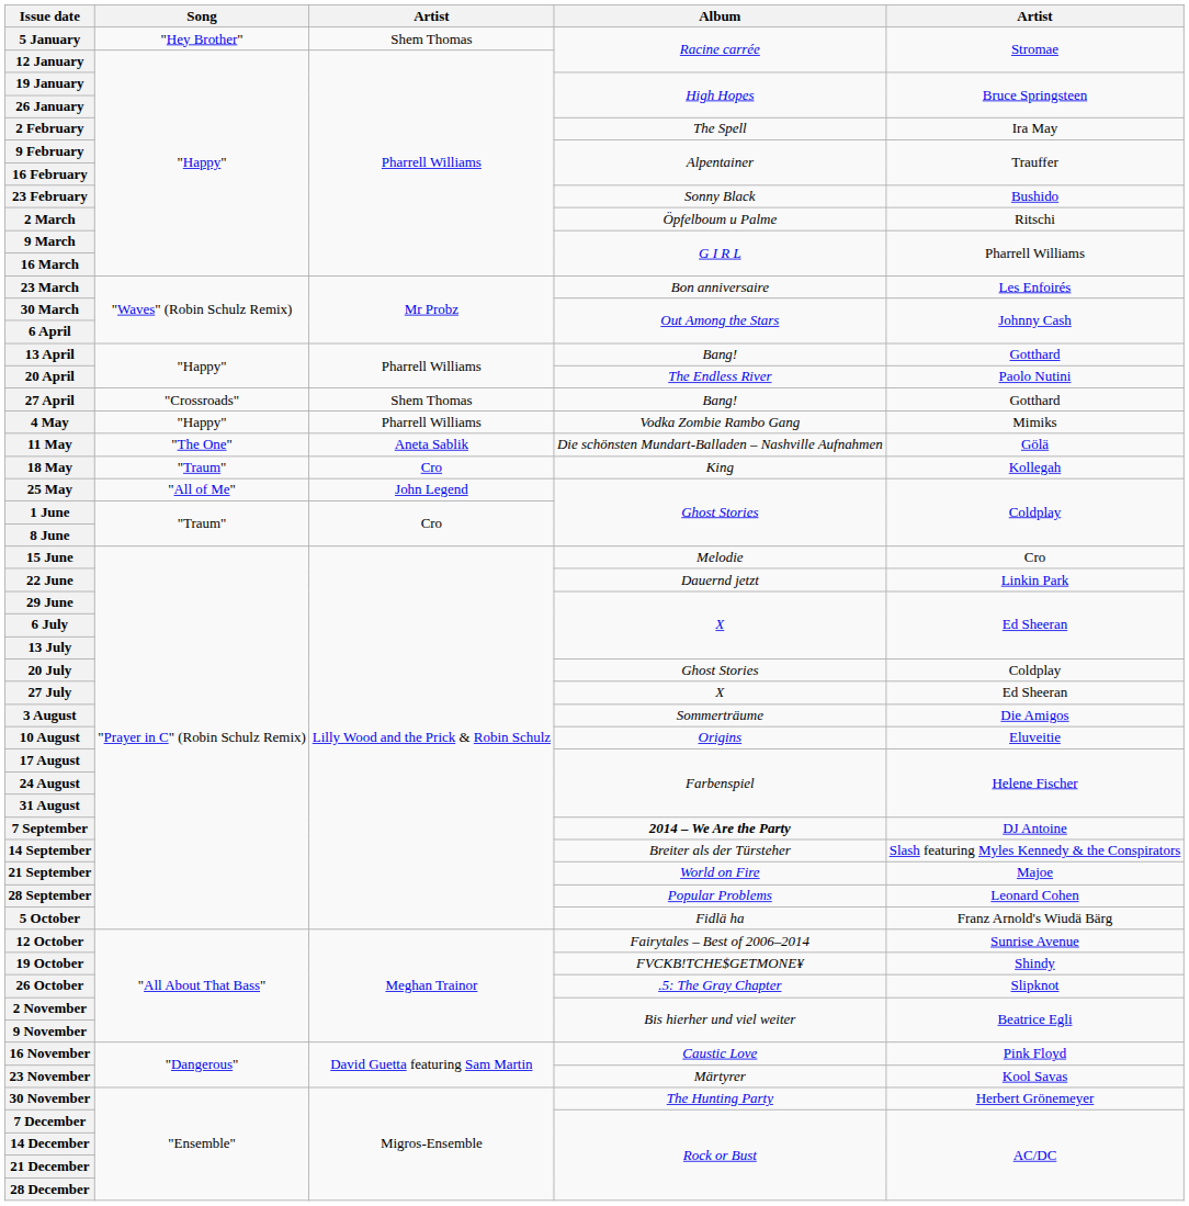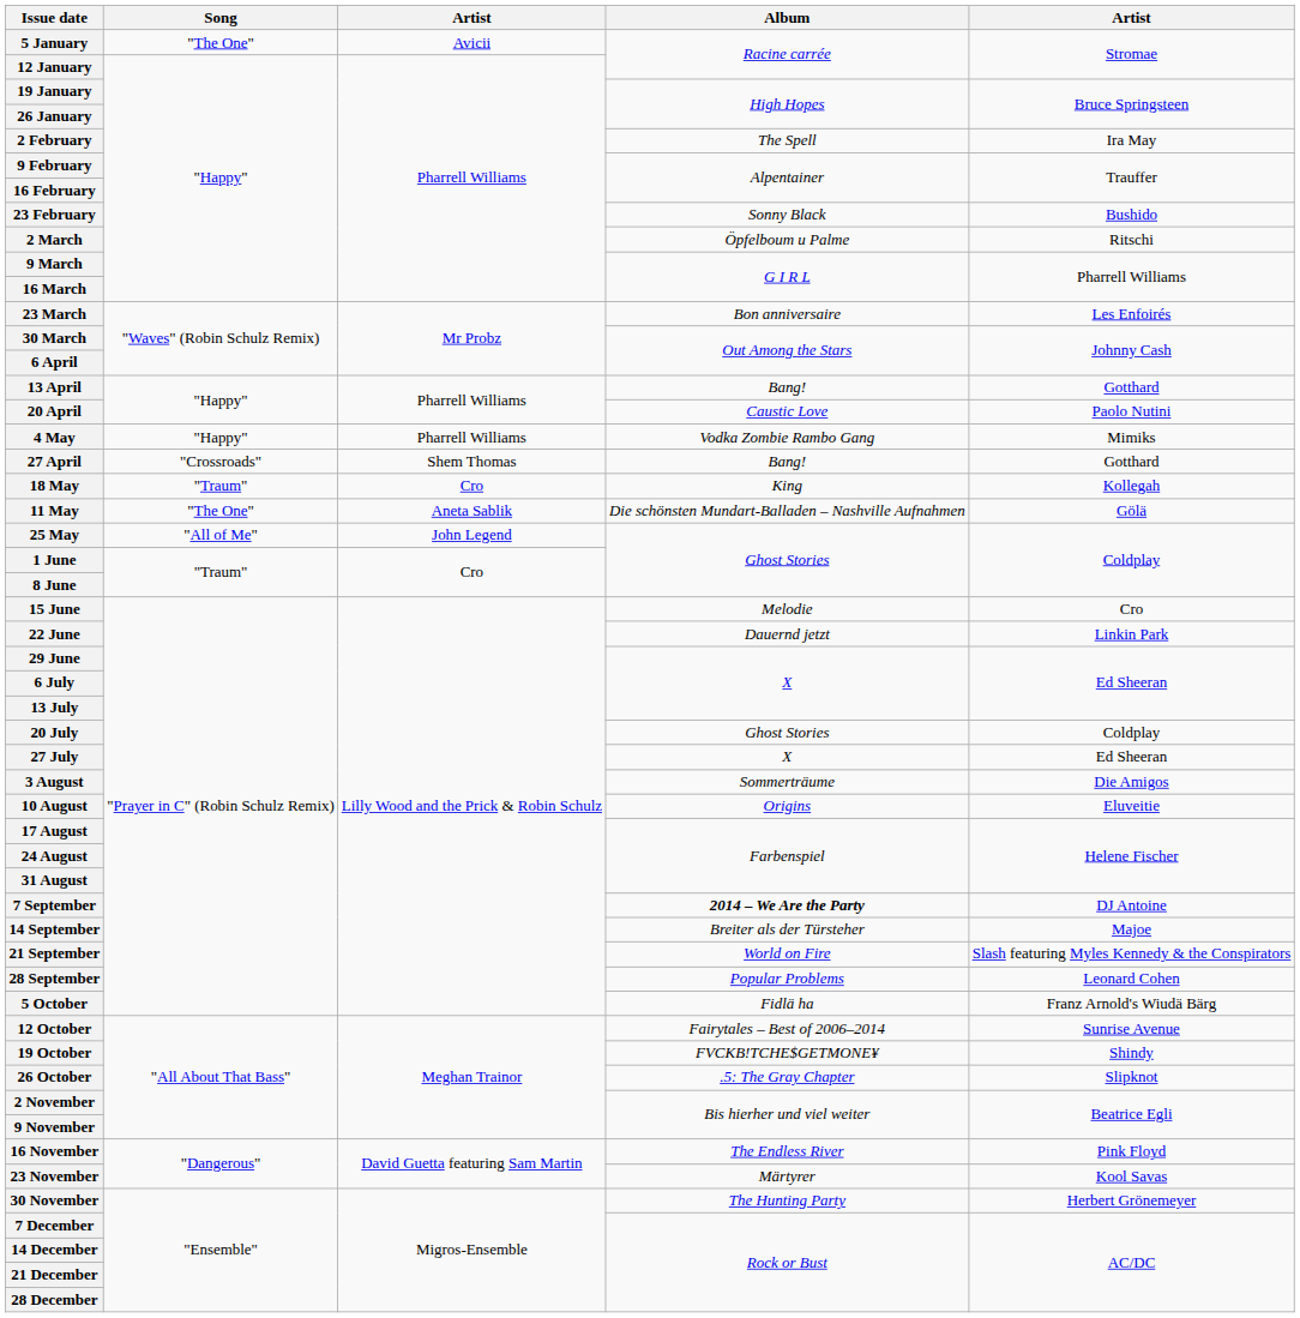 <table class="wikitable plainrowheaders" style="text-align:center">
 <tr>
 <th scope="col">Issue date</th>
 <th scope="col">Song</th>
 <th scope="col">Artist</th>
 <th scope="col">Album</th>
 <th scope="col">Artist</th>
 </tr>
 <tr>
 <th scope="row">5 January</th>
-<td>"<a href='#'>Hey Brother</a>"</td>
-<td rowspan=1>Shem Thomas</td>
+<td rowspan=1>"<a href='#'>The One</a>"</td>
+<td><a href='#'>Avicii</a></td>
 <td rowspan=2><em><a href='#'>Racine carrée</a></em></td>
 <td rowspan=2><a href='#'>Stromae</a></td>
 </tr>
 <tr>
 <th scope="row">12 January</th>
 <td rowspan=10>"<a href='#'>Happy</a>"</td>
 <td rowspan=10><a href='#'>Pharrell Williams</a></td>
 </tr>
 <tr>
 <th scope="row">19 January</th>
 <td rowspan=2><em><a href='#'>High Hopes</a></em></td>
 <td rowspan=2><a href='#'>Bruce Springsteen</a></td>
 </tr>
 <tr>
 <th scope="row">26 January</th>
 </tr>
 <tr>
 <th scope="row">2 February</th>
 <td><em>The Spell</em></td>
 <td>Ira May</td>
 </tr>
 <tr>
 <th scope="row">9 February</th>
 <td rowspan=2><em>Alpentainer</em></td>
 <td rowspan=2>Trauffer</td>
 </tr>
 <tr>
 <th scope="row">16 February</th>
 </tr>
 <tr>
 <th scope="row">23 February</th>
 <td rowspan=1><em>Sonny Black</em></td>
 <td rowspan=1><a href='#'>Bushido</a></td>
 </tr>
 <tr>
 <th scope="row">2 March</th>
 <td rowspan=1><em>Öpfelboum u Palme</em></td>
 <td rowspan=1>Ritschi</td>
 </tr>
 <tr>
 <th scope="row">9 March</th>
 <td rowspan=2><em><a href='#'>G I R L</a></em></td>
 <td rowspan=2>Pharrell Williams</td>
 </tr>
 <tr>
 <th scope="row">16 March</th>
 </tr>
 <tr>
 <th scope="row">23 March</th>
 <td rowspan=3>"<a href='#'>Waves</a>" (Robin Schulz Remix)</td>
 <td rowspan=3><a href='#'>Mr Probz</a></td>
 <td><em>Bon anniversaire</em></td>
 <td><a href='#'>Les Enfoirés</a></td>
 </tr>
 <tr>
 <th scope="row">30 March</th>
 <td rowspan=2><em><a href='#'>Out Among the Stars</a></em></td>
 <td rowspan=2><a href='#'>Johnny Cash</a></td>
 </tr>
 <tr>
 <th scope="row">6 April</th>
 </tr>
 <tr>
 <th scope="row">13 April</th>
 <td rowspan=2>"Happy"</td>
 <td rowspan=2>Pharrell Williams</td>
 <td><em>Bang!</em></td>
 <td rowspan=1><a href='#'>Gotthard</a></td>
 </tr>
 <tr>
 <th scope="row">20 April</th>
-<td rowspan=1><em><a href='#'>The Endless River</a></em></td>
+<td rowspan=1><em><a href='#'>Caustic Love</a></em></td>
 <td rowspan=1><a href='#'>Paolo Nutini</a></td>
+</tr>
+<tr>
+<th scope="row">4 May</th>
+<td rowspan=1>"Happy"</td>
+<td rowspan=1>Pharrell Williams</td>
+<td><em>Vodka Zombie Rambo Gang</em></td>
+<td rowspan=1>Mimiks</td>
 </tr>
 <tr>
 <th scope="row">27 April</th>
 <td rowspan=1>"Crossroads"</td>
 <td rowspan=1>Shem Thomas</td>
 <td><em>Bang!</em></td>
 <td>Gotthard</td>
 </tr>
 <tr>
-<th scope="row">4 May</th>
-<td rowspan=1>"Happy"</td>
-<td rowspan=1>Pharrell Williams</td>
-<td><em>Vodka Zombie Rambo Gang</em></td>
-<td rowspan=1>Mimiks</td>
+<th scope="row">18 May</th>
+<td rowspan=1>"<a href='#'>Traum</a>"</td>
+<td rowspan=1><a href='#'>Cro</a></td>
+<td><em>King</em></td>
+<td rowspan=1><a href='#'>Kollegah</a></td>
 </tr>
 <tr>
 <th scope="row">11 May</th>
 <td rowspan=1>"<a href='#'>The One</a>"</td>
 <td rowspan=1><a href='#'>Aneta Sablik</a></td>
 <td><em>Die schönsten Mundart-Balladen – Nashville Aufnahmen</em></td>
 <td rowspan=1><a href='#'>Gölä</a></td>
-</tr>
-<tr>
-<th scope="row">18 May</th>
-<td rowspan=1>"<a href='#'>Traum</a>"</td>
-<td rowspan=1><a href='#'>Cro</a></td>
-<td><em>King</em></td>
-<td rowspan=1><a href='#'>Kollegah</a></td>
 </tr>
 <tr>
 <th scope="row">25 May</th>
 <td rowspan=1>"<a href='#'>All of Me</a>"</td>
 <td rowspan=1><a href='#'>John Legend</a></td>
 <td rowspan=3><em><a href='#'>Ghost Stories</a></em></td>
 <td rowspan=3><a href='#'>Coldplay</a></td>
 </tr>
 <tr>
 <th scope="row">1 June</th>
 <td rowspan=2>"Traum"</td>
 <td rowspan=2>Cro</td>
 </tr>
 <tr>
 <th scope="row">8 June</th>
 </tr>
 <tr>
 <th scope="row">15 June</th>
 <td rowspan=17>"<a href='#'>Prayer in C</a>" (Robin Schulz Remix)</td>
 <td rowspan=17><a href='#'>Lilly Wood and the Prick</a> & <a href='#'>Robin Schulz</a></td>
 <td rowspan=1><em>Melodie</em></td>
 <td>Cro</td>
 </tr>
 <tr>
 <th scope="row">22 June</th>
 <td rowpspan=1><em>Dauernd jetzt</em></td>
 <td rowspan=1><a href='#'>Linkin Park</a></td>
 </tr>
 <tr>
 <th scope="row">29 June</th>
 <td rowspan=3><em><a href='#'>X</a></em></td>
 <td rowspan=3><a href='#'>Ed Sheeran</a></td>
 </tr>
 <tr>
 <th scope="row">6 July</th>
 </tr>
 <tr>
 <th scope="row">13 July</th>
 </tr>
 <tr>
 <th scope="row">20 July</th>
 <td rowspan=1><em>Ghost Stories</em></td>
 <td>Coldplay</td>
 </tr>
 <tr>
 <th scope="row">27 July</th>
 <td rowspan=1><em>X</em></td>
 <td>Ed Sheeran</td>
 </tr>
 <tr>
 <th scope="row">3 August</th>
 <td rowspan=1><em>Sommerträume</em></td>
 <td rowspan=1><a href='#'>Die Amigos</a></td>
 </tr>
 <tr>
 <th scope="row">10 August</th>
 <td rowspan=1><em><a href='#'>Origins</a></em></td>
 <td rowspan=1><a href='#'>Eluveitie</a></td>
 </tr>
 <tr>
 <th scope="row">17 August</th>
 <td rowspan=3><em>Farbenspiel</em></td>
 <td rowspan=3><a href='#'>Helene Fischer</a></td>
 </tr>
 <tr>
 <th scope="row">24 August</th>
 </tr>
 <tr>
 <th scope="row">31 August</th>
 </tr>
 <tr>
 <th scope="row">7 September</th>
 <td rowspan=1><strong><em>2014 – We Are the Party</em></strong></td>
 <td rowspan=1><a href='#'>DJ Antoine</a></td>
 </tr>
 <tr>
 <th scope="row">14 September</th>
 <td rowspan=1><em>Breiter als der Türsteher</em></td>
-<td rowspan=1><a href='#'>Slash</a> featuring <a href='#'>Myles Kennedy & the Conspirators</a></td>
+<td rowspan=1><a href='#'>Majoe</a></td>
 </tr>
 <tr>
 <th scope="row">21 September</th>
 <td rowspan=1><em><a href='#'>World on Fire</a></em></td>
-<td rowspan=1><a href='#'>Majoe</a></td>
+<td rowspan=1><a href='#'>Slash</a> featuring <a href='#'>Myles Kennedy & the Conspirators</a></td>
 </tr>
 <tr>
 <th scope="row">28 September</th>
 <td rowspan=1><em><a href='#'>Popular Problems</a></em></td>
 <td rowspan=1><a href='#'>Leonard Cohen</a></td>
 </tr>
 <tr>
 <th scope="row">5 October</th>
 <td rowspan=1><em>Fidlä ha</em></td>
 <td rowspan=1>Franz Arnold's Wiudä Bärg</td>
 </tr>
 <tr>
 <th scope="row">12 October</th>
 <td rowspan=5>"<a href='#'>All About That Bass</a>"</td>
 <td rowspan=5><a href='#'>Meghan Trainor</a></td>
 <td rowspan=1><em>Fairytales – Best of 2006–2014</em></td>
 <td rowspan=1><a href='#'>Sunrise Avenue</a></td>
 </tr>
 <tr>
 <th scope="row">19 October</th>
 <td rowspan=1><em>FVCKB!TCHE$GETMONE¥</em></td>
 <td rowspan=1><a href='#'>Shindy</a></td>
 </tr>
 <tr>
 <th scope="row">26 October</th>
 <td rowspan=1><em><a href='#'>.5: The Gray Chapter</a></em></td>
 <td rowspan=1><a href='#'>Slipknot</a></td>
 </tr>
 <tr>
 <th scope="row">2 November</th>
 <td rowspan=2><em>Bis hierher und viel weiter</em></td>
 <td rowspan=2><a href='#'>Beatrice Egli</a></td>
 </tr>
 <tr>
 <th scope="row">9 November</th>
 </tr>
 <tr>
 <th scope="row">16 November</th>
 <td rowspan=2>"<a href='#'>Dangerous</a>"</td>
 <td rowspan=2><a href='#'>David Guetta</a> featuring <a href='#'>Sam Martin</a></td>
-<td rowspan=1><em><a href='#'>Caustic Love</a></em></td>
+<td rowspan=1><em><a href='#'>The Endless River</a></em></td>
 <td rowspan=1><a href='#'>Pink Floyd</a></td>
 </tr>
 <tr>
 <th scope="row">23 November</th>
 <td rowspan=1><em>Märtyrer</em></td>
 <td rowspan=1><a href='#'>Kool Savas</a></td>
 </tr>
 <tr>
 <th scope="row">30 November</th>
 <td rowspan=5>"Ensemble"</td>
 <td rowspan=5>Migros-Ensemble</td>
 <td rowspan=1><em><a href='#'>The Hunting Party</a></em></td>
 <td rowspan=1><a href='#'>Herbert Grönemeyer</a></td>
 </tr>
 <tr>
 <th scope="row">7 December</th>
 <td rowspan=4><em><a href='#'>Rock or Bust</a></em></td>
 <td rowspan=4><a href='#'>AC/DC</a></td>
 </tr>
 <tr>
 <th scope="row">14 December</th>
 </tr>
 <tr>
 <th scope="row">21 December</th>
 </tr>
 <tr>
 <th scope="row">28 December</th>
 </tr>
 </table>
